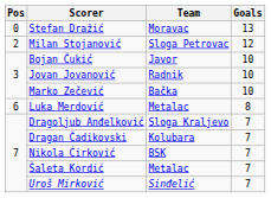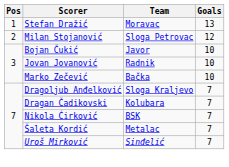 <table class="wikitable">
 <tr>
 <th>Pos</th>
 <th>Scorer</th>
 <th>Team</th>
 <th align=center>Goals</th>
 </tr>
 <tr>
-<td style="text-align:center">0</td>
+<td style="text-align:center">1</td>
 <td> <a href='#'>Stefan Dražić</a></td>
 <td><a href='#'>Moravac</a></td>
 <td style="text-align:center">13</td>
 </tr>
 <tr>
 <td style="text-align:center">2</td>
 <td> <a href='#'>Milan Stojanović</a></td>
 <td><a href='#'>Sloga Petrovac</a></td>
 <td style="text-align:center">12</td>
 </tr>
 <tr>
 <td rowspan=3 style="text-align:center">3</td>
 <td> <a href='#'>Bojan Čukić</a></td>
 <td><a href='#'>Javor</a></td>
 <td style="text-align:center">10</td>
 </tr>
 <tr>
 <td> <a href='#'>Jovan Jovanović</a></td>
 <td><a href='#'>Radnik</a></td>
 <td style="text-align:center">10</td>
 </tr>
 <tr>
 <td> <a href='#'>Marko Zečević</a></td>
 <td><a href='#'>Bačka</a></td>
 <td style="text-align:center">10</td>
-</tr>
-<tr>
-<td style="text-align:center;">6</td>
-<td> <a href='#'>Luka Merdović</a></td>
-<td><a href='#'>Metalac</a></td>
-<td style="text-align:center">8</td>
 </tr>
 <tr>
 <td rowspan=5 style="text-align:center">7</td>
 <td> <a href='#'>Dragoljub Anđelković</a></td>
 <td><a href='#'>Sloga Kraljevo</a></td>
 <td style="text-align:center">7</td>
 </tr>
 <tr>
 <td> <a href='#'>Dragan Čadikovski</a></td>
 <td><a href='#'>Kolubara</a></td>
 <td style="text-align:center">7</td>
 </tr>
 <tr>
 <td> <a href='#'>Nikola Ćirković</a></td>
 <td><a href='#'>BSK</a></td>
 <td style="text-align:center">7</td>
 </tr>
 <tr>
 <td> <a href='#'>Šaleta Kordić</a></td>
 <td><a href='#'>Metalac</a></td>
 <td style="text-align:center">7</td>
 </tr>
 <tr>
 <td> <em><a href='#'>Uroš Mirković</a></em></td>
 <td><em><a href='#'>Sinđelić</a></em></td>
 <td style="text-align:center">7</td>
 </tr>
 </table>
